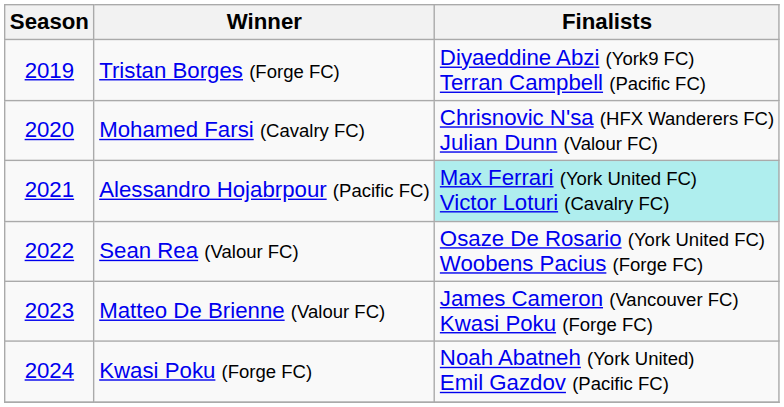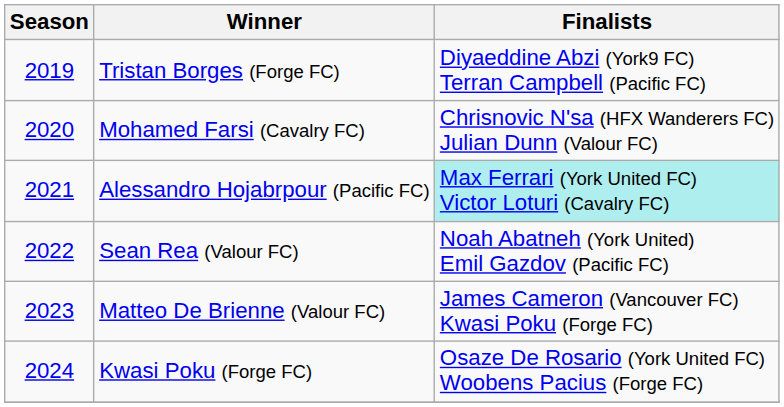 <table class='wikitable'>
 <tr>
 <th>Season</th>
 <th>Winner</th>
 <th>Finalists</th>
 </tr>
 <tr>
 <td align=center><a href='#'>2019</a></td>
 <td> <a href='#'>Tristan Borges</a> <small>(Forge FC)</small></td>
 <td> <a href='#'>Diyaeddine Abzi</a> <small>(York9 FC)</small><br> <a href='#'>Terran Campbell</a> <small>(Pacific FC)</small></td>
 </tr>
 <tr>
 <td align=center><a href='#'>2020</a></td>
 <td> <a href='#'>Mohamed Farsi</a> <small>(Cavalry FC)</small></td>
 <td> <a href='#'>Chrisnovic N'sa</a> <small>(HFX Wanderers FC)</small><br> <a href='#'>Julian Dunn</a> <small>(Valour FC)</small></td>
 </tr>
 <tr>
 <td align=center><a href='#'>2021</a></td>
 <td> <a href='#'>Alessandro Hojabrpour</a> <small>(Pacific FC)</small></td>
 <td style="background: paleturquoise;"> <a href='#'>Max Ferrari</a> <small>(York United FC)</small><br> <a href='#'>Victor Loturi</a> <small>(Cavalry FC)</small></td>
 </tr>
 <tr>
 <td align=center><a href='#'>2022</a></td>
 <td> <a href='#'>Sean Rea</a> <small>(Valour FC)</small></td>
-<td> <a href='#'>Osaze De Rosario</a> <small>(York United FC)</small><br> <a href='#'>Woobens Pacius</a> <small>(Forge FC)</small></td>
+<td> <a href='#'>Noah Abatneh</a> <small>(York United)</small><br> <a href='#'>Emil Gazdov</a> <small>(Pacific FC)</small></td>
 </tr>
 <tr>
 <td align=center><a href='#'>2023</a></td>
 <td> <a href='#'>Matteo De Brienne</a> <small>(Valour FC)</small></td>
 <td> <a href='#'>James Cameron</a> <small>(Vancouver FC)</small><br> <a href='#'>Kwasi Poku</a> <small>(Forge FC)</small></td>
 </tr>
 <tr>
 <td align=center><a href='#'>2024</a></td>
 <td> <a href='#'>Kwasi Poku</a> <small>(Forge FC)</small></td>
-<td> <a href='#'>Noah Abatneh</a> <small>(York United)</small><br> <a href='#'>Emil Gazdov</a> <small>(Pacific FC)</small></td>
+<td> <a href='#'>Osaze De Rosario</a> <small>(York United FC)</small><br> <a href='#'>Woobens Pacius</a> <small>(Forge FC)</small></td>
 </tr>
 <tr>
 </tr>
 </table>
